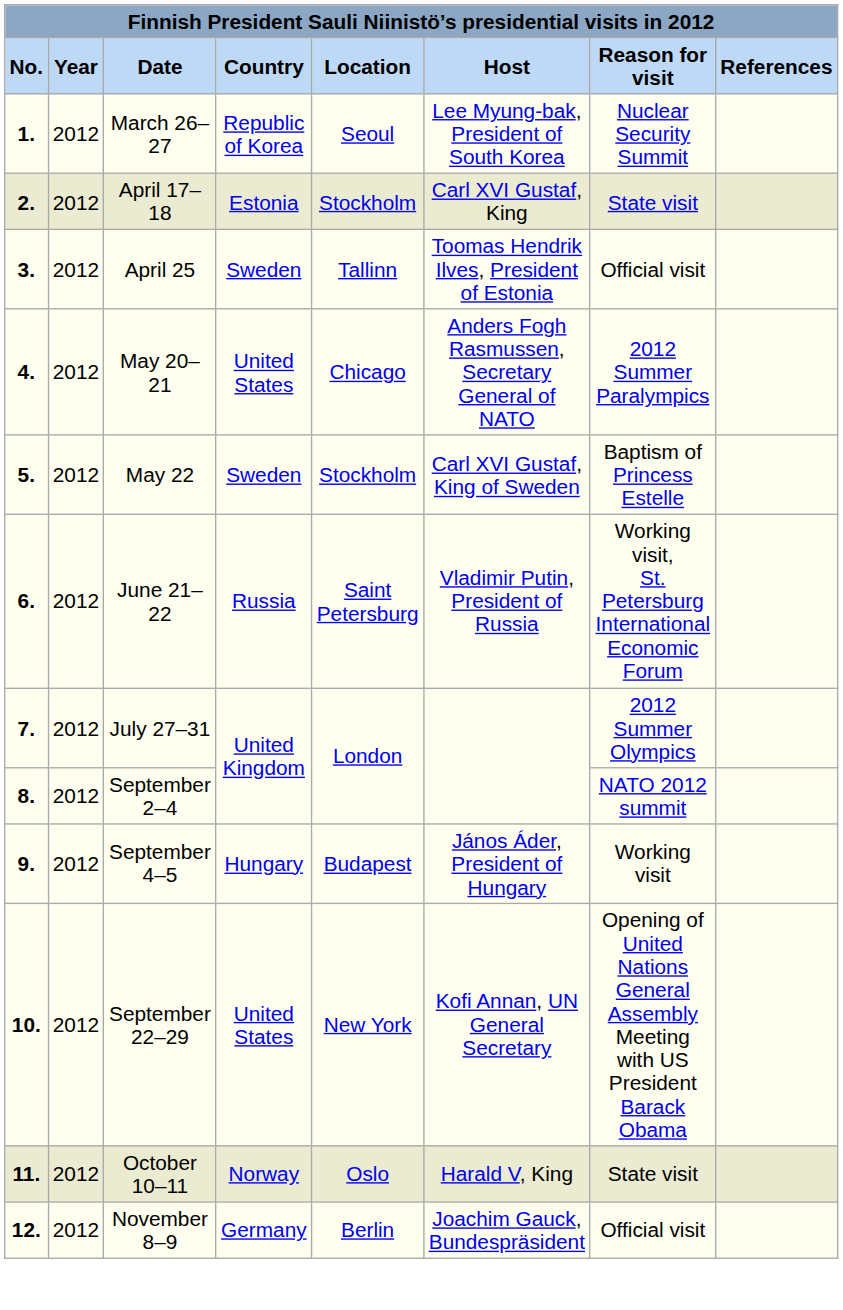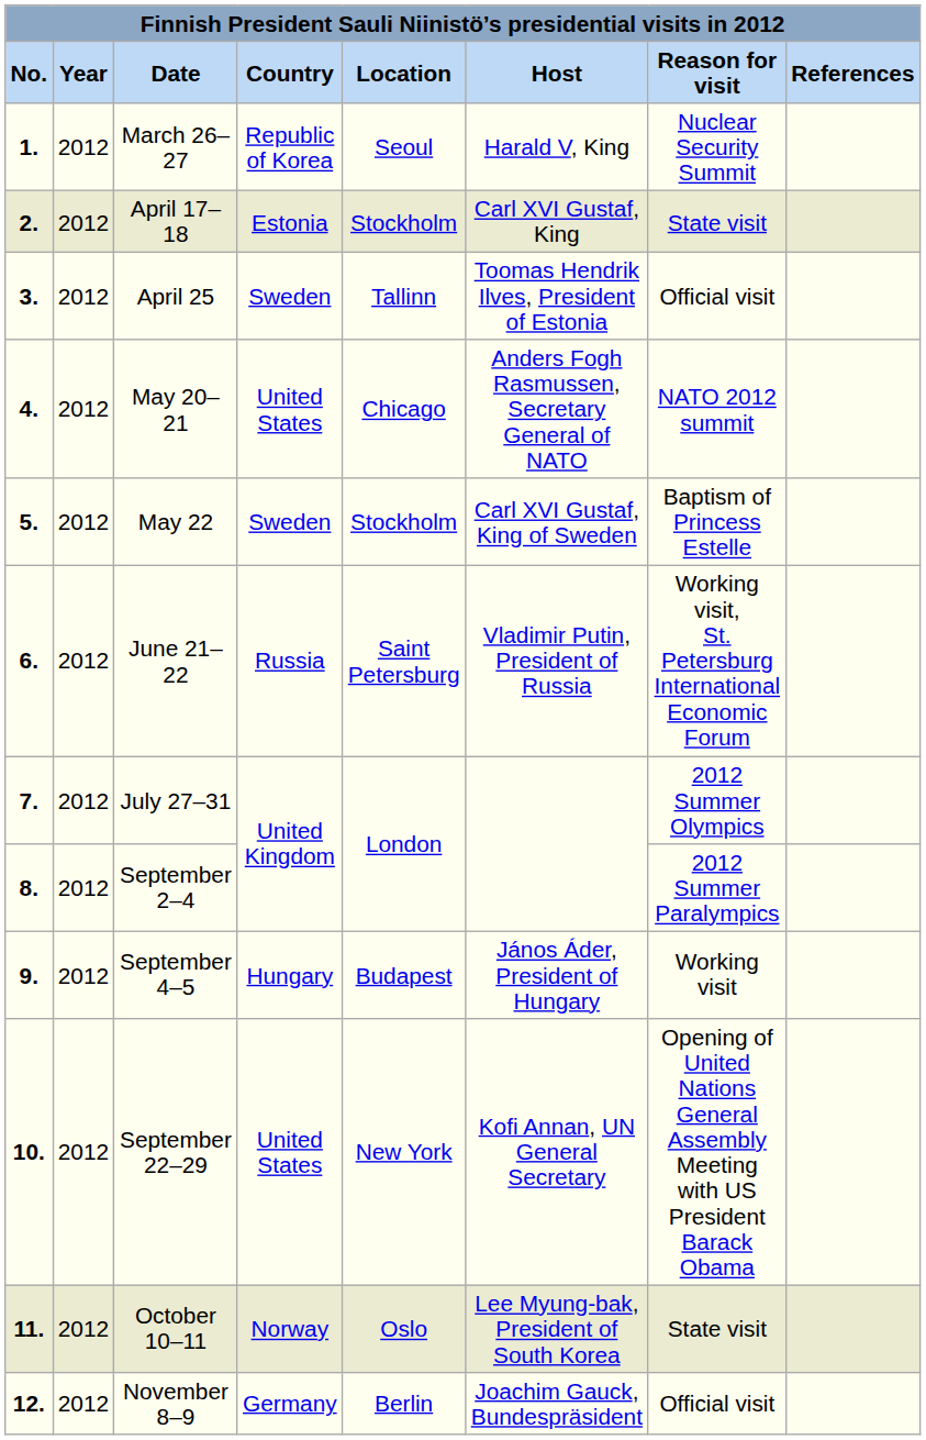 <table class="wikitable" style="font-size:95%; text-align:center; background:#FFFFF0">
 <tr>
 <td colspan="8" style="background:#8CA7C4;"><strong>Finnish President Sauli Niinistö’s presidential visits in 2012</strong></td>
 </tr>
 <tr>
 <th width=30 style=background:#BED9F6>No.</th>
 <th width=40 style=background:#BED9F6>Year</th>
 <th width=120 style=background:#BED9F6>Date</th>
 <th width=120 style=background:#BED9F6>Country</th>
 <th width=100 style=background:#BED9F6>Location</th>
 <th width=200 style=background:#BED9F6>Host</th>
 <th width=180 style=background:#BED9F6>Reason for visit</th>
 <th width=80 style=background:#BED9F6>References</th>
 </tr>
 <tr>
 <td><strong>1.</strong></td>
 <td>2012</td>
 <td>March 26–27</td>
 <td> <a href='#'>Republic of Korea</a></td>
 <td><a href='#'>Seoul</a></td>
-<td><a href='#'>Lee Myung-bak</a>, <a href='#'>President of South Korea</a></td>
+<td><a href='#'>Harald V</a>, King</td>
 <td><a href='#'>Nuclear Security Summit</a></td>
 <td></td>
 </tr>
 <tr style="background:#EBEBD2;">
 <td><strong>2.</strong></td>
 <td>2012</td>
 <td>April 17–18</td>
 <td> <a href='#'>Estonia</a></td>
 <td><a href='#'>Stockholm</a></td>
 <td><a href='#'>Carl XVI Gustaf</a>, King</td>
 <td><a href='#'>State visit</a></td>
 <td></td>
 </tr>
 <tr>
 <td><strong>3.</strong></td>
 <td>2012</td>
 <td>April 25</td>
 <td> <a href='#'>Sweden</a></td>
 <td><a href='#'>Tallinn</a></td>
 <td><a href='#'>Toomas Hendrik Ilves</a>, <a href='#'>President of Estonia</a></td>
 <td>Official visit</td>
 <td></td>
 </tr>
 <tr>
 <td><strong>4.</strong></td>
 <td>2012</td>
 <td>May 20–21</td>
 <td> <a href='#'>United States</a></td>
 <td><a href='#'>Chicago</a></td>
 <td><a href='#'>Anders Fogh Rasmussen</a>, <a href='#'>Secretary General of NATO</a></td>
-<td><a href='#'>2012 Summer Paralympics</a></td>
+<td><a href='#'>NATO 2012 summit</a></td>
 <td></td>
 </tr>
 <tr>
 <td><strong>5.</strong></td>
 <td>2012</td>
 <td>May 22</td>
 <td> <a href='#'>Sweden</a></td>
 <td><a href='#'>Stockholm</a></td>
 <td><a href='#'>Carl XVI Gustaf</a>, <a href='#'>King of Sweden</a></td>
 <td>Baptism of <a href='#'>Princess Estelle</a></td>
 <td></td>
 </tr>
 <tr>
 <td><strong>6.</strong></td>
 <td>2012</td>
 <td>June 21–22</td>
 <td> <a href='#'>Russia</a></td>
 <td><a href='#'>Saint Petersburg</a></td>
 <td><a href='#'>Vladimir Putin</a>, <a href='#'>President of Russia</a></td>
 <td>Working visit,<br><a href='#'>St. Petersburg International Economic Forum</a></td>
 <td></td>
 </tr>
 <tr>
 <td><strong>7.</strong></td>
 <td>2012</td>
 <td>July 27–31</td>
 <td rowspan="2"> <a href='#'>United Kingdom</a></td>
 <td rowspan="2"><a href='#'>London</a></td>
 <td rowspan="2"></td>
 <td><a href='#'>2012 Summer Olympics</a></td>
 <td></td>
 </tr>
 <tr>
 <td><strong>8.</strong></td>
 <td>2012</td>
 <td>September 2–4</td>
-<td><a href='#'>NATO 2012 summit</a></td>
+<td><a href='#'>2012 Summer Paralympics</a></td>
 <td></td>
 </tr>
 <tr>
 <td><strong>9.</strong></td>
 <td>2012</td>
 <td>September 4–5</td>
 <td> <a href='#'>Hungary</a></td>
 <td><a href='#'>Budapest</a></td>
 <td><a href='#'>János Áder</a>, <a href='#'>President of Hungary</a></td>
 <td>Working visit</td>
 <td></td>
 </tr>
 <tr>
 <td><strong>10.</strong></td>
 <td>2012</td>
 <td>September 22–29</td>
 <td> <a href='#'>United States</a></td>
 <td><a href='#'>New York</a></td>
 <td><a href='#'>Kofi Annan</a>, <a href='#'>UN General Secretary</a></td>
 <td>Opening of <a href='#'>United Nations General Assembly</a><br>Meeting with US President <a href='#'>Barack Obama</a></td>
 <td></td>
 </tr>
 <tr style="background:#EBEBD2;">
 <td><strong>11.</strong></td>
 <td>2012</td>
 <td>October 10–11</td>
 <td> <a href='#'>Norway</a></td>
 <td><a href='#'>Oslo</a></td>
-<td><a href='#'>Harald V</a>, King</td>
+<td><a href='#'>Lee Myung-bak</a>, <a href='#'>President of South Korea</a></td>
 <td>State visit</td>
 <td></td>
 </tr>
 <tr>
 <td><strong>12.</strong></td>
 <td>2012</td>
 <td>November 8–9</td>
 <td> <a href='#'>Germany</a></td>
 <td><a href='#'>Berlin</a></td>
 <td><a href='#'>Joachim Gauck</a>, <a href='#'>Bundespräsident</a></td>
 <td>Official visit</td>
 <td></td>
 </tr>
 </table>
